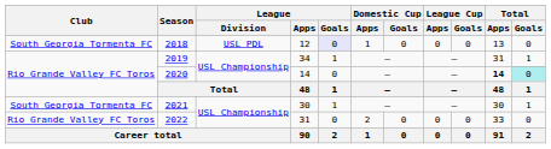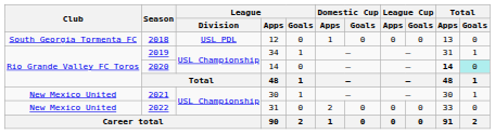 <table class="wikitable" style="text-align: center;">
 <tr>
 <th rowspan="2">Club</th>
 <th rowspan="2">Season</th>
 <th colspan="3">League</th>
 <th colspan="2">Domestic Cup</th>
 <th colspan="2">League Cup</th>
 <th colspan="2">Total</th>
 </tr>
 <tr>
 <th>Division</th>
 <th>Apps</th>
 <th>Goals</th>
 <th>Apps</th>
 <th>Goals</th>
 <th>Apps</th>
 <th>Goals</th>
 <th>Apps</th>
 <th>Goals</th>
 </tr>
 <tr>
 <td><a href='#'>South Georgia Tormenta FC</a></td>
 <td><a href='#'>2018</a></td>
 <td><a href='#'>USL PDL</a></td>
 <td>12</td>
-<td style="background: lavender;">0</td>
+<td>0</td>
 <td>1</td>
 <td>0</td>
 <td>0</td>
 <td>0</td>
 <td>13</td>
 <td>0</td>
 </tr>
 <tr>
 <td rowspan="3"><a href='#'>Rio Grande Valley FC Toros</a></td>
 <td><a href='#'>2019</a></td>
 <td rowspan="2"><a href='#'>USL Championship</a></td>
 <td>34</td>
 <td>1</td>
 <td colspan="2">—</td>
 <td colspan="2">—</td>
 <td>31</td>
 <td>1</td>
 </tr>
 <tr>
 <td><a href='#'>2020</a></td>
 <td>14</td>
 <td>0</td>
 <td colspan="2">—</td>
 <td colspan="2">—</td>
 <td><strong>14</strong></td>
 <td style="background: paleturquoise;">0</td>
 </tr>
 <tr>
 <th colspan="2">Total</th>
 <th>48</th>
 <th>1</th>
 <th colspan="2">—</th>
 <th colspan="2">—</th>
 <th>48</th>
 <th>1</th>
 </tr>
 <tr>
-<td><a href='#'>South Georgia Tormenta FC</a></td>
+<td><a href='#'>New Mexico United</a></td>
 <td><a href='#'>2021</a></td>
 <td rowspan="2"><a href='#'>USL Championship</a></td>
 <td>30</td>
 <td>1</td>
 <td colspan="2">—</td>
 <td colspan="2">—</td>
 <td>30</td>
 <td>1</td>
 </tr>
 <tr>
-<td><a href='#'>Rio Grande Valley FC Toros</a></td>
+<td><a href='#'>New Mexico United</a></td>
 <td><a href='#'>2022</a></td>
 <td>31</td>
 <td>0</td>
 <td>2</td>
 <td>0</td>
 <td>0</td>
 <td>0</td>
 <td>33</td>
 <td>0</td>
 </tr>
 <tr>
 <th colspan="3">Career total</th>
 <th>90</th>
 <th>2</th>
 <th>1</th>
 <th>0</th>
 <th>0</th>
 <th>0</th>
 <th>91</th>
 <th>2</th>
 </tr>
 </table>
